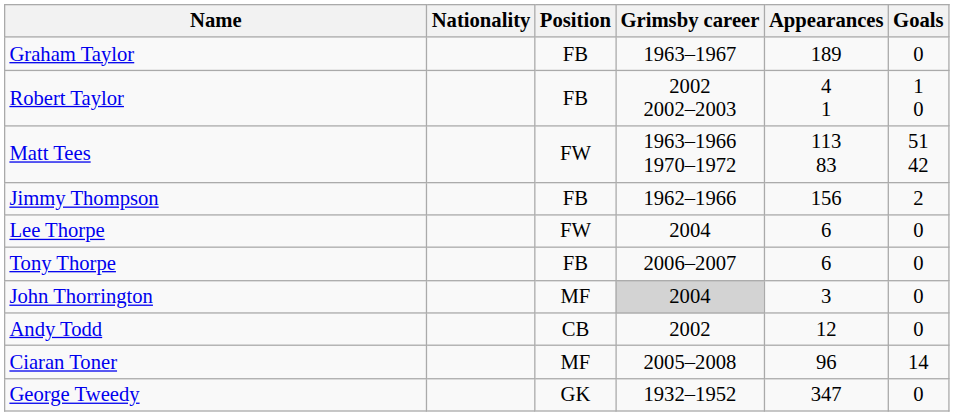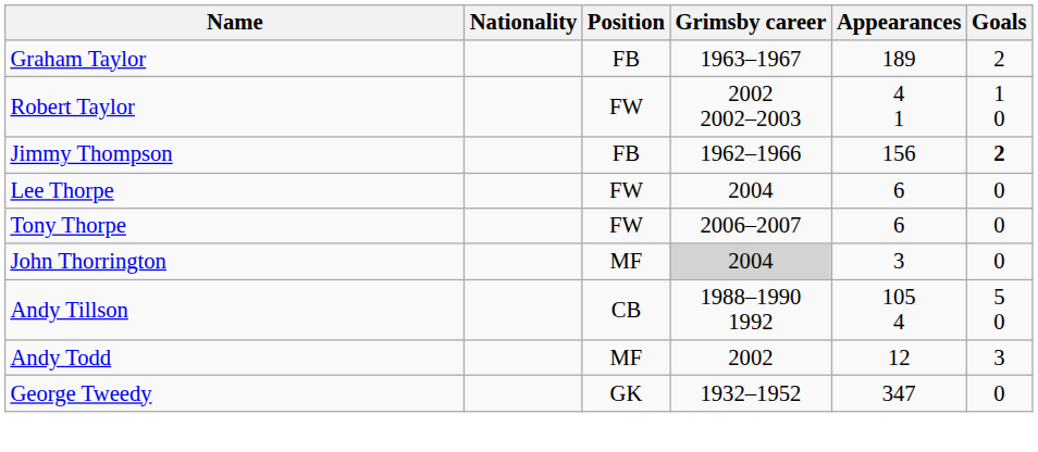 <table class="wikitable" style="text-align: center;">
 <tr>
 <th style="width:20em">Name</th>
 <th>Nationality</th>
 <th>Position</th>
 <th>Grimsby career</th>
 <th>Appearances</th>
 <th>Goals</th>
 </tr>
 <tr>
 <td align="left"><a href='#'>Graham Taylor</a></td>
 <td></td>
 <td>FB</td>
 <td>1963–1967</td>
 <td>189</td>
-<td>0</td>
+<td>2</td>
 </tr>
 <tr>
 <td align="left"><a href='#'>Robert Taylor</a></td>
 <td></td>
-<td>FB</td>
+<td>FW</td>
 <td>2002<br>2002–2003</td>
 <td>4<br>1</td>
 <td>1<br>0</td>
-</tr>
-<tr>
-<td align="left"><a href='#'>Matt Tees</a></td>
-<td></td>
-<td>FW</td>
-<td>1963–1966<br>1970–1972</td>
-<td>113<br>83</td>
-<td>51<br>42</td>
 </tr>
 <tr>
 <td align="left"><a href='#'>Jimmy Thompson</a></td>
 <td></td>
 <td>FB</td>
 <td>1962–1966</td>
 <td>156</td>
-<td>2</td>
+<td><strong>2</strong></td>
 </tr>
 <tr>
 <td align="left"><a href='#'>Lee Thorpe</a></td>
 <td></td>
 <td>FW</td>
 <td>2004</td>
 <td>6</td>
 <td>0</td>
 </tr>
 <tr>
 <td align="left"><a href='#'>Tony Thorpe</a></td>
 <td></td>
-<td>FB</td>
+<td>FW</td>
 <td>2006–2007</td>
 <td>6</td>
 <td>0</td>
 </tr>
 <tr>
 <td align="left"><a href='#'>John Thorrington</a></td>
 <td></td>
 <td>MF</td>
 <td style="background: lightgrey;">2004</td>
 <td>3</td>
 <td>0</td>
 </tr>
 <tr>
+<td align="left"><a href='#'>Andy Tillson</a></td>
+<td></td>
+<td>CB</td>
+<td>1988–1990<br>1992</td>
+<td>105<br>4</td>
+<td>5<br>0</td>
+</tr>
+<tr>
 <td align="left"><a href='#'>Andy Todd</a></td>
 <td></td>
-<td>CB</td>
+<td>MF</td>
 <td>2002</td>
 <td>12</td>
-<td>0</td>
-</tr>
-<tr>
-<td align="left"><a href='#'>Ciaran Toner</a></td>
-<td></td>
-<td>MF</td>
-<td>2005–2008</td>
-<td>96</td>
-<td>14</td>
+<td>3</td>
 </tr>
 <tr>
 <td align="left"><a href='#'>George Tweedy</a></td>
 <td></td>
 <td>GK</td>
 <td>1932–1952</td>
 <td>347</td>
 <td>0</td>
 </tr>
 </table>
